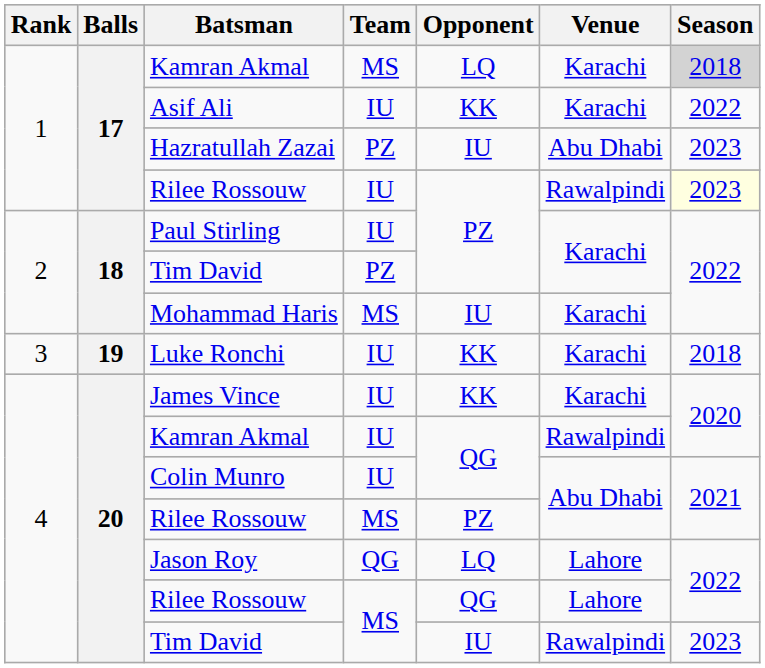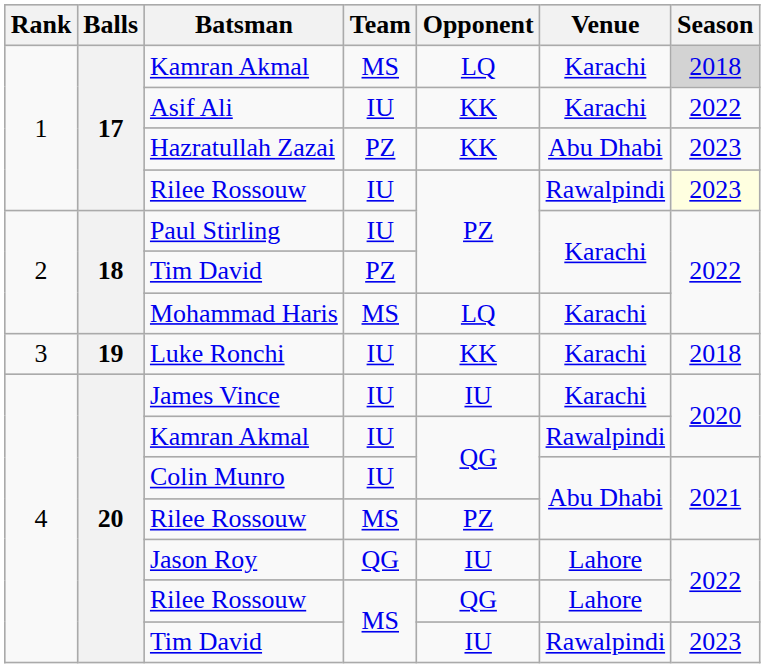 <table class="wikitable" style="text-align:center;">
 <tr>
 <th>Rank</th>
 <th>Balls</th>
 <th>Batsman</th>
 <th>Team</th>
 <th>Opponent</th>
 <th>Venue</th>
 <th>Season</th>
 </tr>
 <tr>
 <td rowspan=4>1</td>
 <th rowspan=4>17</th>
 <td style="text-align:left"><a href='#'>Kamran Akmal</a></td>
 <td><a href='#'>MS</a></td>
 <td><a href='#'>LQ</a></td>
 <td><a href='#'>Karachi</a></td>
 <td style="background: lightgrey;"><a href='#'>2018</a></td>
 </tr>
 <tr>
 <td style="text-align:left"><a href='#'>Asif Ali</a></td>
 <td><a href='#'>IU</a></td>
 <td><a href='#'>KK</a></td>
 <td><a href='#'>Karachi</a></td>
 <td><a href='#'>2022</a></td>
 </tr>
 <tr>
 <td style="text-align:left"><a href='#'>Hazratullah Zazai</a></td>
 <td><a href='#'>PZ</a></td>
-<td><a href='#'>IU</a></td>
+<td><a href='#'>KK</a></td>
 <td><a href='#'>Abu Dhabi</a></td>
 <td><a href='#'>2023</a></td>
 </tr>
 <tr>
 <td style="text-align:left"><a href='#'>Rilee Rossouw</a></td>
 <td><a href='#'>IU</a></td>
 <td rowspan=3><a href='#'>PZ</a></td>
 <td><a href='#'>Rawalpindi</a></td>
 <td style="background: lightyellow;"><a href='#'>2023</a></td>
 </tr>
 <tr>
 <td rowspan=3>2</td>
 <th rowspan=3>18</th>
 <td style="text-align:left"><a href='#'>Paul Stirling</a></td>
 <td><a href='#'>IU</a></td>
 <td rowspan=2><a href='#'>Karachi</a></td>
 <td rowspan="3"><a href='#'>2022</a></td>
 </tr>
 <tr>
 <td style="text-align:left"><a href='#'>Tim David</a></td>
 <td><a href='#'>PZ</a></td>
 </tr>
 <tr>
 <td style="text-align:left"><a href='#'>Mohammad Haris</a></td>
 <td><a href='#'>MS</a></td>
-<td><a href='#'>IU</a></td>
+<td><a href='#'>LQ</a></td>
 <td><a href='#'>Karachi</a></td>
 </tr>
 <tr>
 <td>3</td>
 <th>19</th>
 <td style="text-align:left"><a href='#'>Luke Ronchi</a></td>
 <td><a href='#'>IU</a></td>
 <td><a href='#'>KK</a></td>
 <td><a href='#'>Karachi</a></td>
 <td><a href='#'>2018</a></td>
 </tr>
 <tr>
 <td rowspan=7>4</td>
 <th rowspan=7>20</th>
 <td style="text-align:left"><a href='#'>James Vince</a></td>
 <td><a href='#'>IU</a></td>
-<td><a href='#'>KK</a></td>
+<td><a href='#'>IU</a></td>
 <td><a href='#'>Karachi</a></td>
 <td rowspan="2"><a href='#'>2020</a></td>
 </tr>
 <tr>
 <td style="text-align:left"><a href='#'>Kamran Akmal</a></td>
 <td><a href='#'>IU</a></td>
 <td rowspan="2"><a href='#'>QG</a></td>
 <td><a href='#'>Rawalpindi</a></td>
 </tr>
 <tr>
 <td style="text-align:left"><a href='#'>Colin Munro</a></td>
 <td><a href='#'>IU</a></td>
 <td rowspan="2"><a href='#'>Abu Dhabi</a></td>
 <td rowspan="2"><a href='#'>2021</a></td>
 </tr>
 <tr>
 <td style="text-align:left"><a href='#'>Rilee Rossouw</a></td>
 <td><a href='#'>MS</a></td>
 <td><a href='#'>PZ</a></td>
 </tr>
 <tr>
 <td style="text-align:left"><a href='#'>Jason Roy</a></td>
 <td><a href='#'>QG</a></td>
-<td><a href='#'>LQ</a></td>
+<td><a href='#'>IU</a></td>
 <td><a href='#'>Lahore</a></td>
 <td rowspan="2"><a href='#'>2022</a></td>
 </tr>
 <tr>
 <td style="text-align:left"><a href='#'>Rilee Rossouw</a></td>
 <td rowspan="2"><a href='#'>MS</a></td>
 <td><a href='#'>QG</a></td>
 <td><a href='#'>Lahore</a></td>
 </tr>
 <tr>
 <td style="text-align:left"><a href='#'>Tim David</a></td>
 <td><a href='#'>IU</a></td>
 <td><a href='#'>Rawalpindi</a></td>
 <td><a href='#'>2023</a></td>
 </tr>
 </table>
